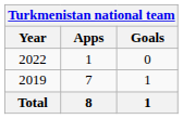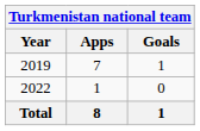 <table class="wikitable" style="text-align:center">
 <tr>
 <th colspan=3><a href='#'>Turkmenistan national team</a></th>
 </tr>
 <tr>
 <th>Year</th>
 <th>Apps</th>
 <th>Goals</th>
 </tr>
 <tr>
+<td>2019</td>
+<td>7</td>
+<td>1</td>
+</tr>
+<tr>
 <td>2022</td>
 <td>1</td>
 <td>0</td>
-</tr>
-<tr>
-<td>2019</td>
-<td>7</td>
-<td>1</td>
 </tr>
 <tr>
 <th>Total</th>
 <th>8</th>
 <th>1</th>
 </tr>
 </table>
